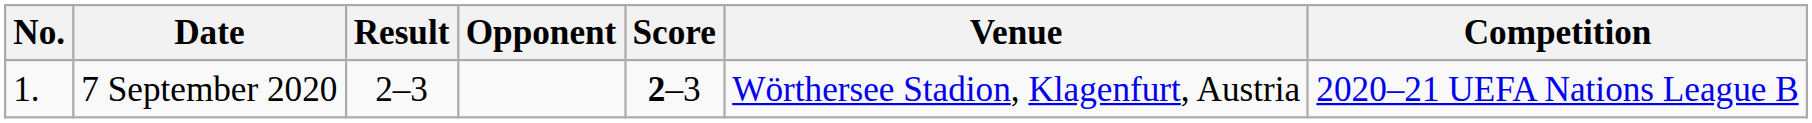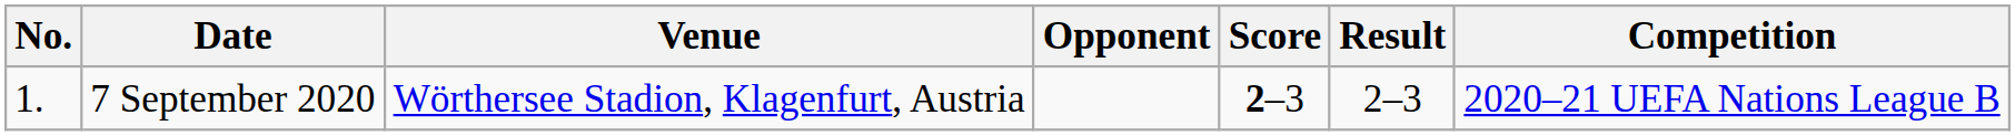 <table class="wikitable">
 <tr>
 <th>No.</th>
 <th>Date</th>
-<th>Result</th>
+<th>Venue</th>
 <th>Opponent</th>
 <th>Score</th>
-<th>Venue</th>
+<th>Result</th>
 <th>Competition</th>
 </tr>
 <tr>
 <td>1.</td>
 <td>7 September 2020</td>
-<td align=center>2–3</td>
+<td><a href='#'>Wörthersee Stadion</a>, <a href='#'>Klagenfurt</a>, Austria</td>
 <td></td>
 <td align=center><strong>2</strong>–3</td>
-<td><a href='#'>Wörthersee Stadion</a>, <a href='#'>Klagenfurt</a>, Austria</td>
+<td align=center>2–3</td>
 <td><a href='#'>2020–21 UEFA Nations League B</a></td>
 </tr>
 </table>
